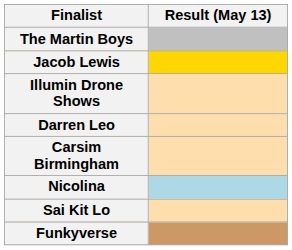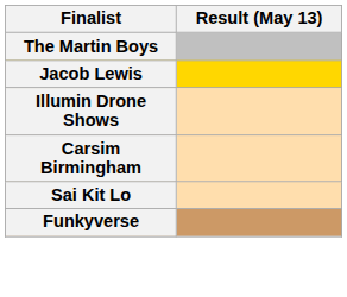 <table class="wikitable sortable plainrowheaders" style="text-align:center" width="50%;">
 <tr>
 <th class="unsortable" style="width:10em;">Finalist</th>
 <th style="width:10em;">Result (May 13)</th>
 </tr>
 <tr style="background:silver">
 <th scope="row">The Martin Boys</th>
 <td></td>
 </tr>
 <tr style="background:gold">
 <th scope="row"><strong>Jacob Lewis</strong></th>
 <td><strong></strong></td>
 </tr>
 <tr style="background:NavajoWhite">
 <th scope="row">Illumin Drone Shows</th>
 <td></td>
 </tr>
 <tr style="background:NavajoWhite">
-<th scope="row">Darren Leo</th>
-<td></td>
-</tr>
-<tr style="background:NavajoWhite">
 <th scope="row">Carsim Birmingham</th>
-<td></td>
-</tr>
-<tr style="background:lightblue">
-<th scope="row">Nicolina</th>
 <td></td>
 </tr>
 <tr style="background:NavajoWhite">
 <th scope="row">Sai Kit Lo</th>
 <td></td>
 </tr>
 <tr style="background:#c96">
 <th scope="row">Funkyverse</th>
 <td></td>
 </tr>
 </table>
